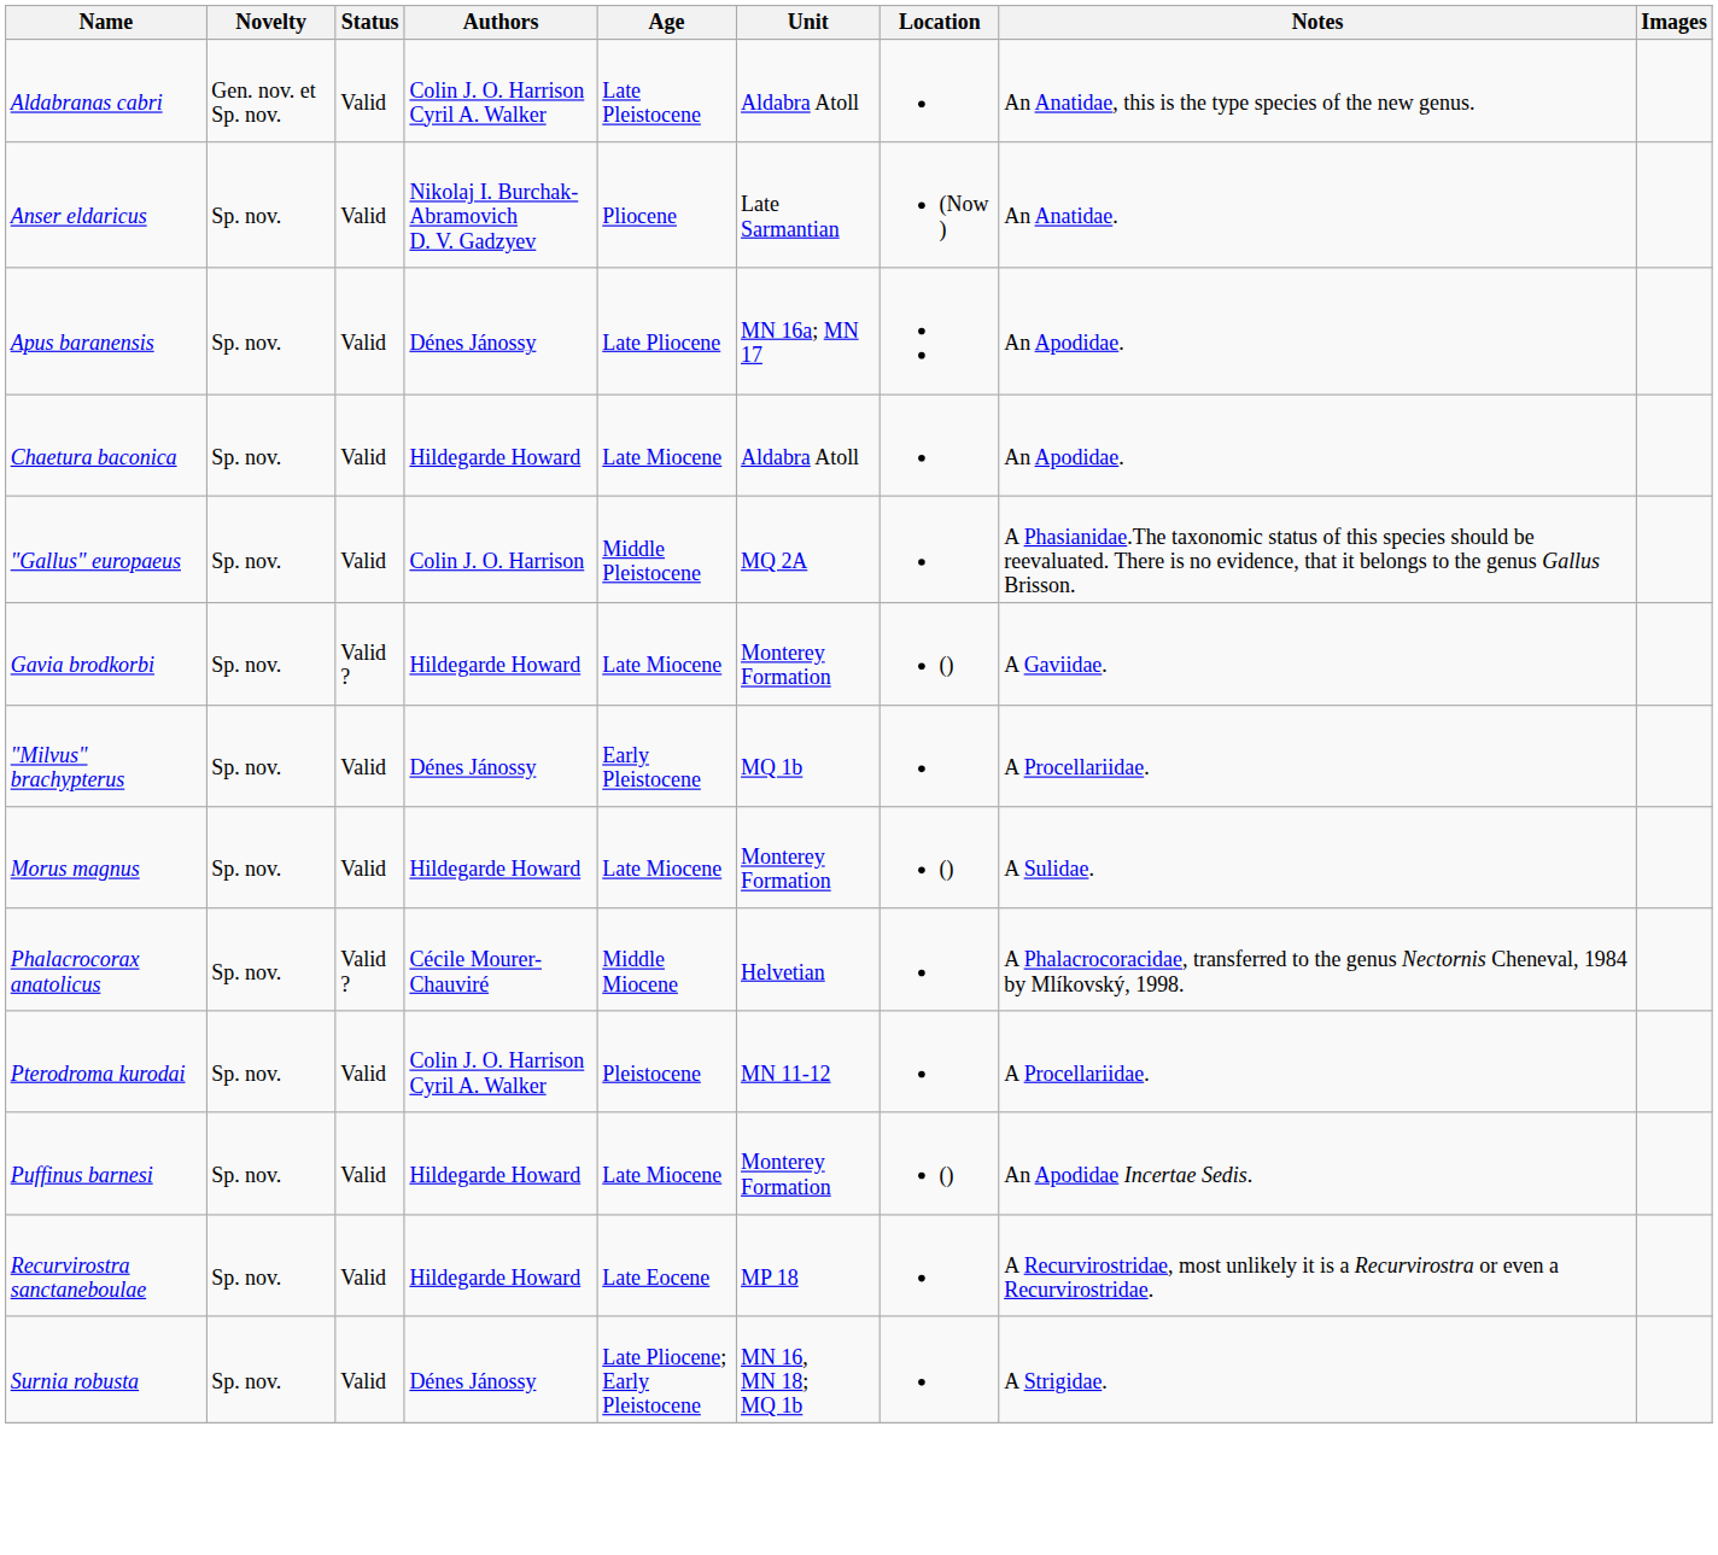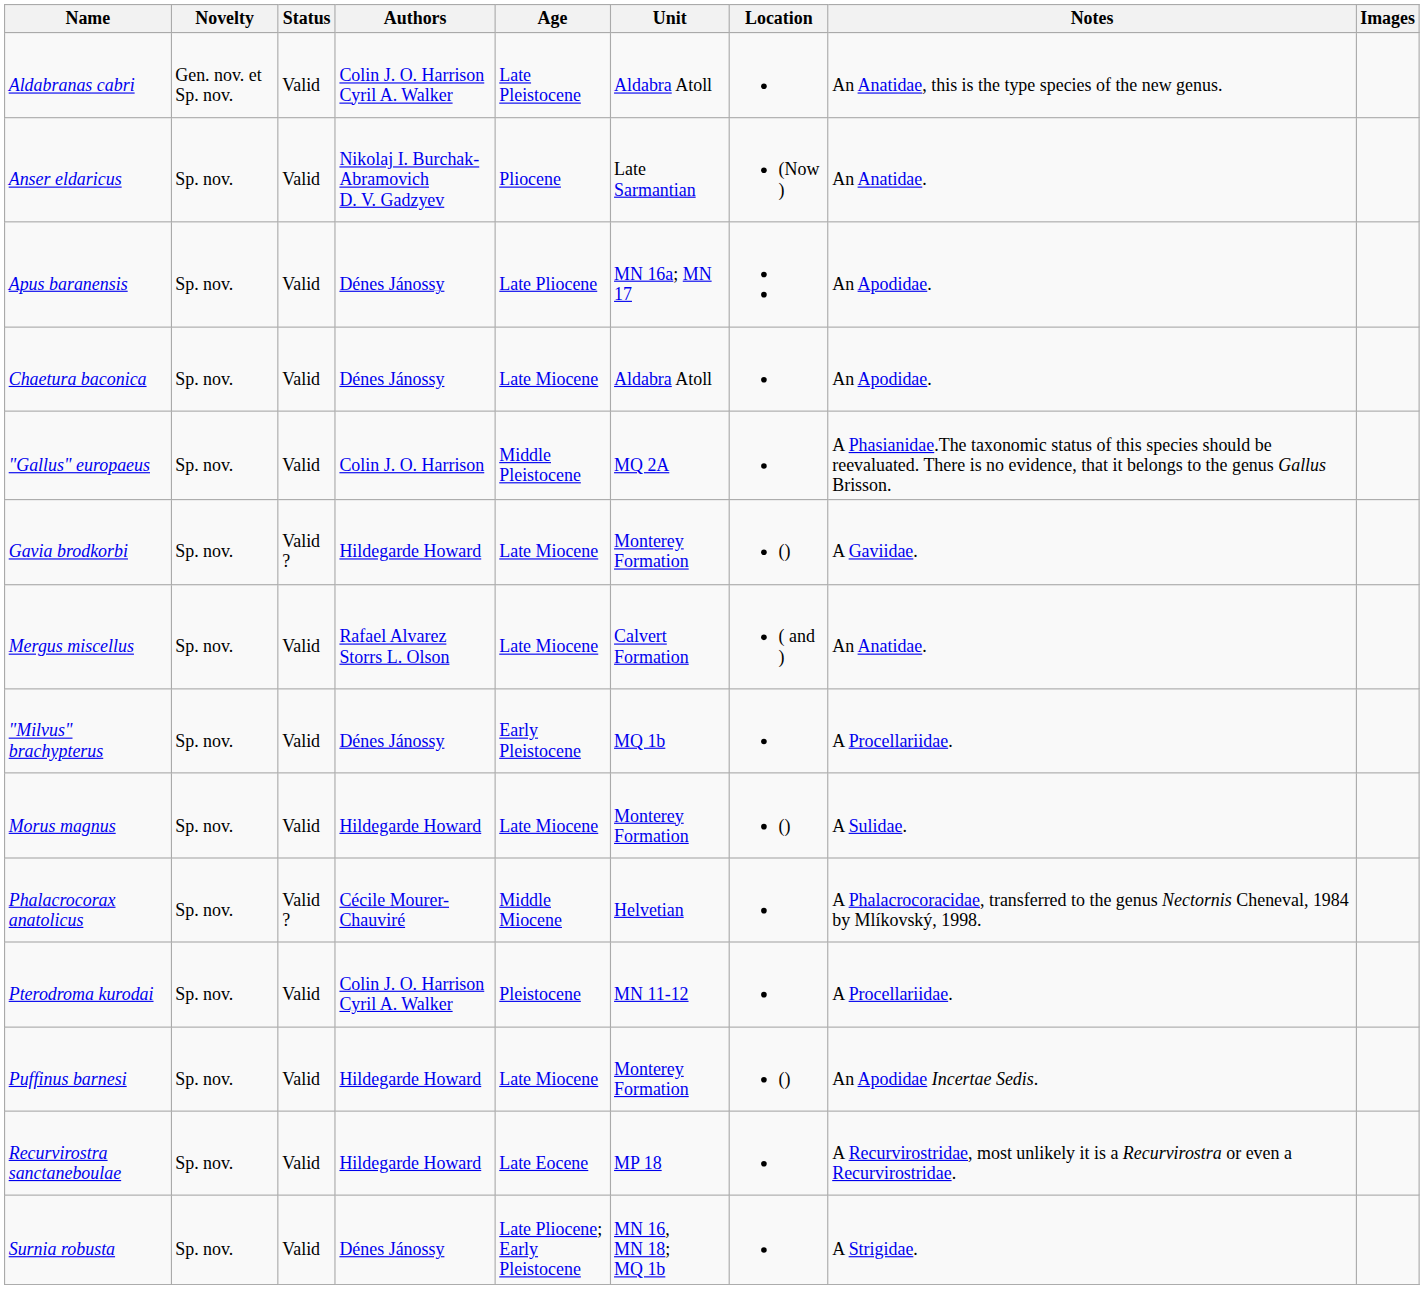 <table class="wikitable sortable" align="center" width="100%">
 <tr>
 <th>Name</th>
 <th>Novelty</th>
 <th>Status</th>
 <th>Authors</th>
 <th>Age</th>
 <th>Unit</th>
 <th>Location</th>
 <th>Notes</th>
 <th>Images</th>
 </tr>
 <tr>
 <td><br><em><a href='#'>Aldabranas cabri</a></em> </td>
 <td><br>Gen. nov. et Sp. nov.</td>
 <td><br>Valid</td>
 <td><br><a href='#'>Colin J. O. Harrison</a><br><a href='#'>Cyril A. Walker</a></td>
 <td><br><a href='#'>Late Pleistocene</a></td>
 <td><br><a href='#'>Aldabra</a> Atoll</td>
 <td><br><ul><li></li></ul></td>
 <td><br>An <a href='#'>Anatidae</a>, this is the type species of the new genus.</td>
 <td></td>
 </tr>
 <tr>
 <td><br><em><a href='#'>Anser eldaricus</a></em> </td>
 <td><br>Sp. nov.</td>
 <td><br>Valid</td>
 <td><br><a href='#'>Nikolaj I. Burchak-Abramovich</a><br><a href='#'>D. V. Gadzyev</a></td>
 <td><br><a href='#'>Pliocene</a></td>
 <td><br>Late <a href='#'>Sarmantian</a></td>
 <td><br><ul><li> (Now )</li></ul></td>
 <td><br>An <a href='#'>Anatidae</a>.</td>
 <td></td>
 </tr>
 <tr>
 <td><br><em><a href='#'>Apus baranensis</a></em> </td>
 <td><br>Sp. nov.</td>
 <td><br>Valid</td>
 <td><br><a href='#'>Dénes Jánossy</a></td>
 <td><br><a href='#'>Late Pliocene</a></td>
 <td><br><a href='#'>MN 16a</a>; <a href='#'>MN 17</a></td>
 <td><br><ul><li></li><li></li></ul></td>
 <td><br>An <a href='#'>Apodidae</a>.</td>
 <td></td>
 </tr>
 <tr>
 <td><br><em><a href='#'>Chaetura baconica</a></em> </td>
 <td><br>Sp. nov.</td>
 <td><br>Valid</td>
-<td><br><a href='#'>Hildegarde Howard</a></td>
+<td><br><a href='#'>Dénes Jánossy</a></td>
 <td><br><a href='#'>Late Miocene</a></td>
 <td><br><a href='#'>Aldabra</a> Atoll</td>
 <td><br><ul><li></li></ul></td>
 <td><br>An <a href='#'>Apodidae</a>.</td>
 <td></td>
 </tr>
 <tr>
 <td><br><em><a href='#'>"Gallus" europaeus</a></em> </td>
 <td><br>Sp. nov.</td>
 <td><br>Valid</td>
 <td><br><a href='#'>Colin J. O. Harrison</a></td>
 <td><br><a href='#'>Middle Pleistocene</a></td>
 <td><br><a href='#'>MQ 2A</a></td>
 <td><br><ul><li></li></ul></td>
 <td><br>A <a href='#'>Phasianidae</a>.The taxonomic status of this species should be reevaluated. There is no evidence, that it belongs to the genus <em>Gallus</em> Brisson.</td>
 <td></td>
 </tr>
 <tr>
 <td><br><em><a href='#'>Gavia brodkorbi</a></em> </td>
 <td><br>Sp. nov.</td>
 <td><br>Valid ?</td>
 <td><br><a href='#'>Hildegarde Howard</a></td>
 <td><br><a href='#'>Late Miocene</a></td>
 <td><br><a href='#'>Monterey Formation</a></td>
 <td><br><ul><li> ()</li></ul></td>
 <td><br>A <a href='#'>Gaviidae</a>.</td>
+<td></td>
+</tr>
+<tr>
+<td><br><em><a href='#'>Mergus miscellus</a></em> </td>
+<td><br>Sp. nov.</td>
+<td><br>Valid</td>
+<td><br><a href='#'>Rafael Alvarez</a><br><a href='#'>Storrs L. Olson</a></td>
+<td><br><a href='#'>Late Miocene</a></td>
+<td><br><a href='#'>Calvert Formation</a></td>
+<td><br><ul><li>( and  )</li></ul></td>
+<td><br>An <a href='#'>Anatidae</a>.</td>
 <td></td>
 </tr>
 <tr>
 <td><br><em><a href='#'>"Milvus" brachypterus</a></em> </td>
 <td><br>Sp. nov.</td>
 <td><br>Valid</td>
 <td><br><a href='#'>Dénes Jánossy</a></td>
 <td><br><a href='#'>Early Pleistocene</a></td>
 <td><br><a href='#'>MQ 1b</a></td>
 <td><br><ul><li></li></ul></td>
 <td><br>A <a href='#'>Procellariidae</a>.</td>
 <td></td>
 </tr>
 <tr>
 <td><br><em><a href='#'>Morus magnus</a></em> </td>
 <td><br>Sp. nov.</td>
 <td><br>Valid</td>
 <td><br><a href='#'>Hildegarde Howard</a></td>
 <td><br><a href='#'>Late Miocene</a></td>
 <td><br><a href='#'>Monterey Formation</a></td>
 <td><br><ul><li> ()</li></ul></td>
 <td><br>A <a href='#'>Sulidae</a>.</td>
 <td></td>
 </tr>
 <tr>
 <td><br><em><a href='#'>Phalacrocorax anatolicus</a></em> </td>
 <td><br>Sp. nov.</td>
 <td><br>Valid ?</td>
 <td><br><a href='#'>Cécile Mourer-Chauviré</a></td>
 <td><br><a href='#'>Middle Miocene</a></td>
 <td><br><a href='#'>Helvetian</a></td>
 <td><br><ul><li></li></ul></td>
 <td><br>A <a href='#'>Phalacrocoracidae</a>, transferred to the genus <em>Nectornis</em> Cheneval, 1984 by Mlíkovský, 1998.</td>
 <td></td>
 </tr>
 <tr>
 <td><br><em><a href='#'>Pterodroma kurodai</a></em> </td>
 <td><br>Sp. nov.</td>
 <td><br>Valid</td>
 <td><br><a href='#'>Colin J. O. Harrison</a><br><a href='#'>Cyril A. Walker</a></td>
 <td><br><a href='#'>Pleistocene</a></td>
 <td><br><a href='#'>MN 11-12</a></td>
 <td><br><ul><li></li></ul></td>
 <td><br>A <a href='#'>Procellariidae</a>.</td>
 <td></td>
 </tr>
 <tr>
 <td><br><em><a href='#'>Puffinus barnesi</a></em> </td>
 <td><br>Sp. nov.</td>
 <td><br>Valid</td>
 <td><br><a href='#'>Hildegarde Howard</a></td>
 <td><br><a href='#'>Late Miocene</a></td>
 <td><br><a href='#'>Monterey Formation</a></td>
 <td><br><ul><li> ()</li></ul></td>
 <td><br>An <a href='#'>Apodidae</a> <em>Incertae Sedis</em>.</td>
 <td></td>
 </tr>
 <tr>
 <td><br><em><a href='#'>Recurvirostra sanctaneboulae</a></em> </td>
 <td><br>Sp. nov.</td>
 <td><br>Valid</td>
 <td><br><a href='#'>Hildegarde Howard</a></td>
 <td><br><a href='#'>Late Eocene</a></td>
 <td><br><a href='#'>MP 18</a></td>
 <td><br><ul><li></li></ul></td>
 <td><br>A <a href='#'>Recurvirostridae</a>, most unlikely it is a <em>Recurvirostra</em> or even a <a href='#'>Recurvirostridae</a>.</td>
 <td></td>
 </tr>
 <tr>
 <td><br><em><a href='#'>Surnia robusta</a></em> </td>
 <td><br>Sp. nov.</td>
 <td><br>Valid</td>
 <td><br><a href='#'>Dénes Jánossy</a></td>
 <td><br><a href='#'>Late Pliocene</a>;<br><a href='#'>Early Pleistocene</a></td>
 <td><br><a href='#'>MN 16</a>,<br><a href='#'>MN 18</a>;<br><a href='#'>MQ 1b</a></td>
 <td><br><ul><li></li></ul></td>
 <td><br>A <a href='#'>Strigidae</a>.</td>
 <td></td>
 </tr>
 <tr>
 </tr>
 </table>
